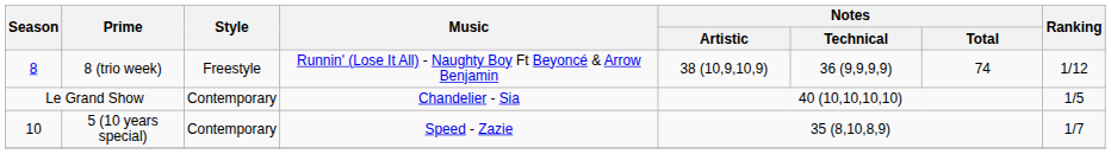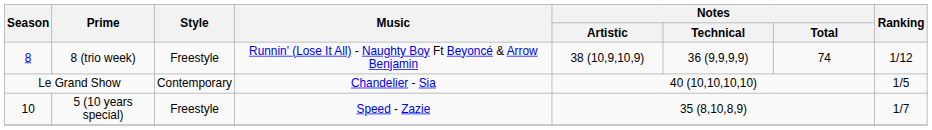 <table class="wikitable collapsible" style="text-align:center;">
 <tr>
 <th rowspan="2"><strong>Season</strong></th>
 <th rowspan="2"><strong>Prime</strong></th>
 <th rowspan="2"><strong>Style</strong></th>
 <th rowspan="2"><strong>Music</strong></th>
 <th colspan="3"><strong>Notes</strong></th>
 <th rowspan="2"><strong>Ranking</strong></th>
 </tr>
 <tr>
 <th style="width:12%;">Artistic</th>
 <th style="width:12%;">Technical</th>
 <th style="width:11%;">Total</th>
 </tr>
 <tr style="text-align:center;">
 <td><a href='#'>8</a></td>
 <td>8 (trio week)</td>
 <td>Freestyle</td>
 <td><a href='#'>Runnin' (Lose It All)</a> - <a href='#'>Naughty Boy</a> Ft <a href='#'>Beyoncé</a> & <a href='#'>Arrow Benjamin</a></td>
 <td>38 (10,9,10,9)</td>
 <td>36 (9,9,9,9)</td>
 <td>74</td>
 <td>1/12</td>
 </tr>
 <tr style="text-align:center;">
 <td colspan="2">Le Grand Show</td>
 <td>Contemporary</td>
 <td><a href='#'>Chandelier</a> - <a href='#'>Sia</a></td>
 <td colspan="3">40 (10,10,10,10)</td>
 <td>1/5</td>
 </tr>
 <tr style="text-align:center;">
 <td>10</td>
 <td>5 (10 years special)</td>
-<td>Contemporary</td>
+<td>Freestyle</td>
 <td><a href='#'>Speed</a> - <a href='#'>Zazie</a></td>
 <td colspan="3">35 (8,10,8,9)</td>
 <td>1/7</td>
 </tr>
 <tr>
 </tr>
 </table>
